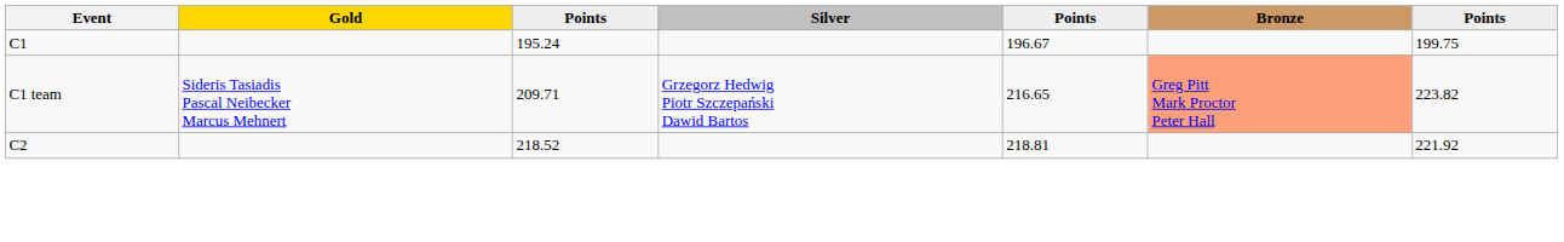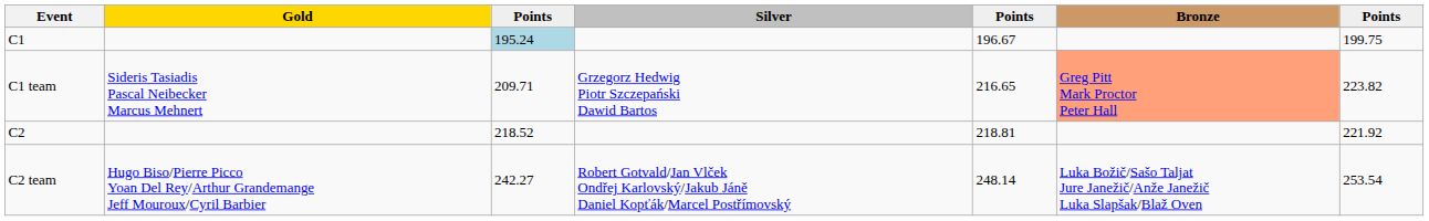 <table class="wikitable" width=100%>
 <tr>
 <th>Event</th>
 <td align=center bgcolor="gold"><strong>Gold</strong></td>
 <td align=center bgcolor="EFEFEF"><strong>Points</strong></td>
 <td align=center bgcolor="silver"><strong>Silver</strong></td>
 <td align=center bgcolor="EFEFEF"><strong>Points</strong></td>
 <td align=center bgcolor="CC9966"><strong>Bronze</strong></td>
 <td align=center bgcolor="EFEFEF"><strong>Points</strong></td>
 </tr>
 <tr>
 <td>C1</td>
 <td></td>
-<td>195.24</td>
+<td style="background: lightblue;">195.24</td>
 <td></td>
 <td>196.67</td>
 <td></td>
 <td>199.75</td>
 </tr>
 <tr>
 <td>C1 team</td>
 <td><br><a href='#'>Sideris Tasiadis</a><br><a href='#'>Pascal Neibecker</a><br><a href='#'>Marcus Mehnert</a></td>
 <td>209.71</td>
 <td><br><a href='#'>Grzegorz Hedwig</a><br><a href='#'>Piotr Szczepański</a><br><a href='#'>Dawid Bartos</a></td>
 <td>216.65</td>
 <td style="background: lightsalmon;"><br><a href='#'>Greg Pitt</a><br><a href='#'>Mark Proctor</a><br><a href='#'>Peter Hall</a></td>
 <td>223.82</td>
 </tr>
 <tr>
 <td>C2</td>
 <td></td>
 <td>218.52</td>
 <td></td>
 <td>218.81</td>
 <td></td>
 <td>221.92</td>
 </tr>
+<tr>
+<td>C2 team</td>
+<td><br><a href='#'>Hugo Biso</a>/<a href='#'>Pierre Picco</a><br><a href='#'>Yoan Del Rey</a>/<a href='#'>Arthur Grandemange</a><br><a href='#'>Jeff Mouroux</a>/<a href='#'>Cyril Barbier</a></td>
+<td>242.27</td>
+<td><br><a href='#'>Robert Gotvald</a>/<a href='#'>Jan Vlček</a><br><a href='#'>Ondřej Karlovský</a>/<a href='#'>Jakub Jáně</a><br><a href='#'>Daniel Kopťák</a>/<a href='#'>Marcel Postřímovský</a></td>
+<td>248.14</td>
+<td><br><a href='#'>Luka Božič</a>/<a href='#'>Sašo Taljat</a><br><a href='#'>Jure Janežič</a>/<a href='#'>Anže Janežič</a><br><a href='#'>Luka Slapšak</a>/<a href='#'>Blaž Oven</a></td>
+<td>253.54</td>
+</tr>
 </table>
